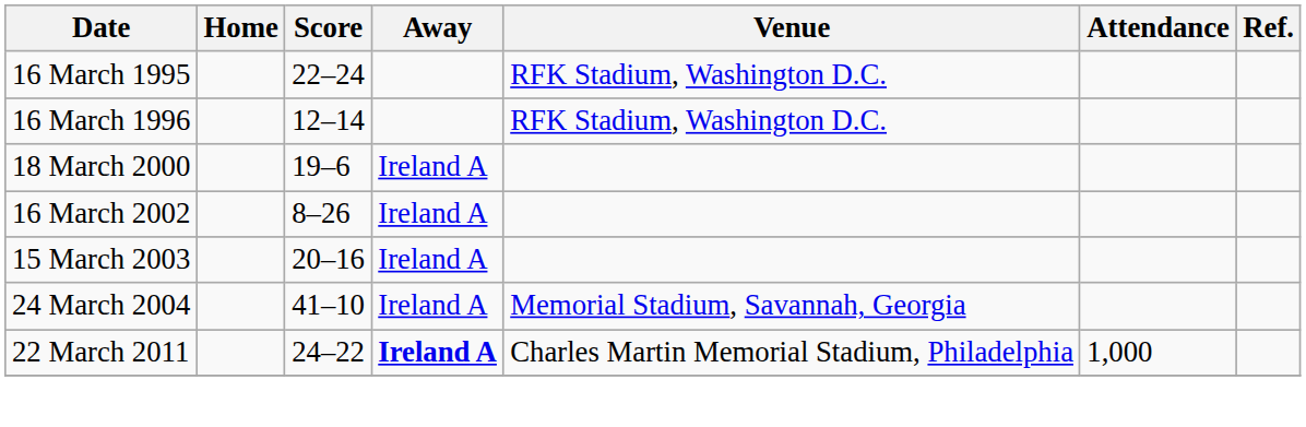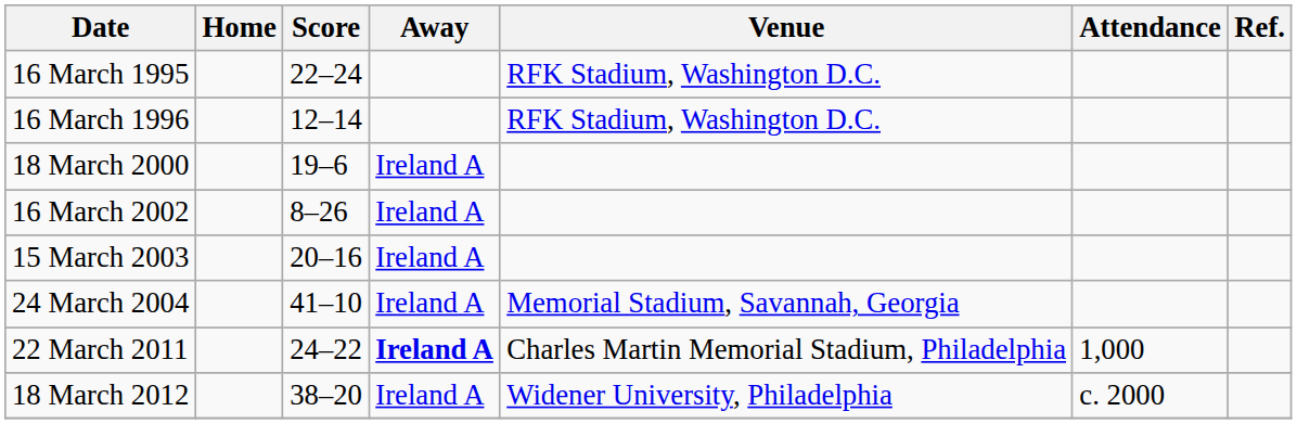 <table class="wikitable">
 <tr bgcolor#bdb76b>
 <th>Date</th>
 <th>Home</th>
 <th>Score</th>
 <th>Away</th>
 <th>Venue</th>
 <th>Attendance</th>
 <th>Ref.</th>
 </tr>
 <tr>
 <td>16 March 1995</td>
 <td></td>
 <td>22–24</td>
 <td><strong></strong></td>
 <td> <a href='#'>RFK Stadium</a>, <a href='#'>Washington D.C.</a></td>
 <td></td>
 <td></td>
 </tr>
 <tr>
 <td>16 March 1996</td>
 <td></td>
 <td>12–14</td>
 <td><strong></strong></td>
 <td> <a href='#'>RFK Stadium</a>, <a href='#'>Washington D.C.</a></td>
 <td></td>
 <td></td>
 </tr>
 <tr>
 <td>18 March 2000</td>
 <td><strong></strong></td>
 <td>19–6</td>
 <td> <a href='#'>Ireland A</a></td>
 <td></td>
 <td></td>
 <td></td>
 </tr>
 <tr>
 <td>16 March 2002</td>
 <td><strong></strong></td>
 <td>8–26</td>
 <td> <a href='#'>Ireland A</a></td>
 <td></td>
 <td></td>
 <td></td>
 </tr>
 <tr>
 <td>15 March 2003</td>
 <td><strong></strong></td>
 <td>20–16</td>
 <td> <a href='#'>Ireland A</a></td>
 <td></td>
 <td></td>
 <td></td>
 </tr>
 <tr>
 <td>24 March 2004</td>
 <td><strong></strong></td>
 <td>41–10</td>
 <td> <a href='#'>Ireland A</a></td>
 <td><a href='#'>Memorial Stadium</a>, <a href='#'>Savannah, Georgia</a></td>
 <td></td>
 <td></td>
 </tr>
 <tr>
 <td>22 March 2011</td>
 <td></td>
 <td>24–22</td>
 <td> <strong><a href='#'>Ireland A</a></strong></td>
 <td> Charles Martin Memorial Stadium, <a href='#'>Philadelphia</a></td>
 <td>1,000</td>
 <td></td>
 </tr>
 <tr>
+<td>18 March 2012</td>
+<td><strong></strong></td>
+<td>38–20</td>
+<td> <a href='#'>Ireland A</a></td>
+<td> <a href='#'>Widener University</a>, <a href='#'>Philadelphia</a></td>
+<td>c. 2000</td>
+<td></td>
+</tr>
+<tr>
 </tr>
 </table>
